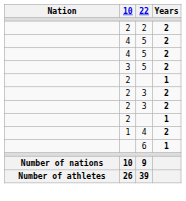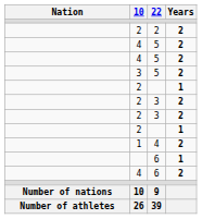 <table class="wikitable" style="text-align:center;">
 <tr>
 <th width=180>Nation</th>
 <th width=20><a href='#'>10</a></th>
 <th width=20><a href='#'>22</a></th>
 <th width=40>Years</th>
 </tr>
 <tr style="background:#DDDDDD;">
 <td colspan=4></td>
 </tr>
 <tr>
 <td align=left></td>
 <td>2</td>
 <td>2</td>
 <td><strong>2</strong></td>
 </tr>
 <tr>
 <td align=left></td>
 <td>4</td>
 <td>5</td>
 <td><strong>2</strong></td>
 </tr>
 <tr>
 <td align=left></td>
 <td>4</td>
 <td>5</td>
 <td><strong>2</strong></td>
 </tr>
 <tr>
 <td align=left></td>
 <td>3</td>
 <td>5</td>
 <td><strong>2</strong></td>
 </tr>
 <tr>
 <td align=left></td>
 <td>2</td>
 <td></td>
 <td><strong>1</strong></td>
 </tr>
 <tr>
 <td align=left></td>
 <td>2</td>
 <td>3</td>
 <td><strong>2</strong></td>
 </tr>
 <tr>
 <td align=left></td>
 <td>2</td>
 <td>3</td>
 <td><strong>2</strong></td>
 </tr>
 <tr>
 <td align=left></td>
 <td>2</td>
 <td></td>
 <td><strong>1</strong></td>
 </tr>
 <tr>
 <td align=left></td>
 <td>1</td>
 <td>4</td>
 <td><strong>2</strong></td>
 </tr>
 <tr>
 <td align=left></td>
 <td></td>
 <td>6</td>
 <td><strong>1</strong></td>
 </tr>
+<tr>
+<td align=left></td>
+<td>4</td>
+<td>6</td>
+<td><strong>2</strong></td>
+</tr>
 <tr style="background:#DDDDDD;">
 <td colspan=4></td>
 </tr>
 <tr>
 <th>Number of nations</th>
 <th>10</th>
 <th>9</th>
 <th></th>
 </tr>
 <tr>
 <th>Number of athletes</th>
 <th>26</th>
 <th>39</th>
 <th></th>
 </tr>
 </table>
